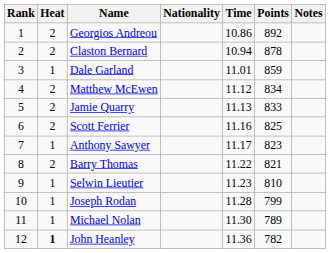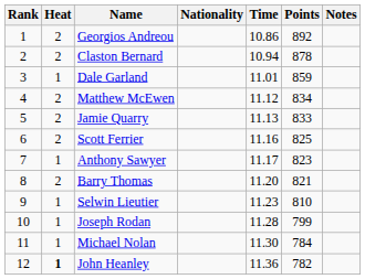 <table class="wikitable sortable" style="text-align:center">
 <tr>
 <th>Rank</th>
 <th>Heat</th>
 <th>Name</th>
 <th>Nationality</th>
 <th>Time</th>
 <th>Points</th>
 <th>Notes</th>
 </tr>
 <tr>
 <td>1</td>
 <td>2</td>
 <td align="left"><a href='#'>Georgios Andreou</a></td>
 <td align=left></td>
 <td>10.86</td>
 <td>892</td>
 <td></td>
 </tr>
 <tr>
 <td>2</td>
 <td>2</td>
 <td align="left"><a href='#'>Claston Bernard</a></td>
 <td align=left></td>
 <td>10.94</td>
 <td>878</td>
 <td></td>
 </tr>
 <tr>
 <td>3</td>
 <td>1</td>
 <td align="left"><a href='#'>Dale Garland</a></td>
 <td align=left></td>
 <td>11.01</td>
 <td>859</td>
 <td></td>
 </tr>
 <tr>
 <td>4</td>
 <td>2</td>
 <td align="left"><a href='#'>Matthew McEwen</a></td>
 <td align=left></td>
 <td>11.12</td>
 <td>834</td>
 <td></td>
 </tr>
 <tr>
 <td>5</td>
 <td>2</td>
 <td align="left"><a href='#'>Jamie Quarry</a></td>
 <td align=left></td>
 <td>11.13</td>
 <td>833</td>
 <td></td>
 </tr>
 <tr>
 <td>6</td>
 <td>2</td>
 <td align="left"><a href='#'>Scott Ferrier</a></td>
 <td align=left></td>
 <td>11.16</td>
 <td>825</td>
 <td></td>
 </tr>
 <tr>
 <td>7</td>
 <td>1</td>
 <td align="left"><a href='#'>Anthony Sawyer</a></td>
 <td align=left></td>
 <td>11.17</td>
 <td>823</td>
 <td></td>
 </tr>
 <tr>
 <td>8</td>
 <td>2</td>
 <td align="left"><a href='#'>Barry Thomas</a></td>
 <td align=left></td>
-<td>11.22</td>
+<td>11.20</td>
 <td>821</td>
 <td></td>
 </tr>
 <tr>
 <td>9</td>
 <td>1</td>
 <td align="left"><a href='#'>Selwin Lieutier</a></td>
 <td align=left></td>
 <td>11.23</td>
 <td>810</td>
 <td></td>
 </tr>
 <tr>
 <td>10</td>
 <td>1</td>
 <td align="left"><a href='#'>Joseph Rodan</a></td>
 <td align=left></td>
 <td>11.28</td>
 <td>799</td>
 <td></td>
 </tr>
 <tr>
 <td>11</td>
 <td>1</td>
 <td align="left"><a href='#'>Michael Nolan</a></td>
 <td align=left></td>
 <td>11.30</td>
-<td>789</td>
+<td>784</td>
 <td></td>
 </tr>
 <tr>
 <td>12</td>
 <td><strong>1</strong></td>
 <td align="left"><a href='#'>John Heanley</a></td>
 <td align=left></td>
 <td>11.36</td>
 <td>782</td>
 <td></td>
 </tr>
 </table>
